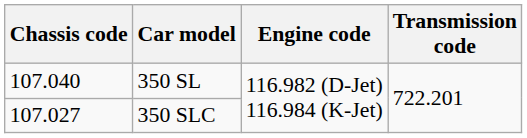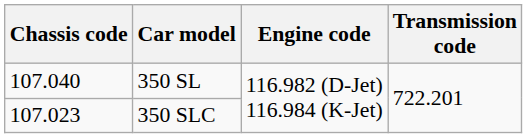 <table class="wikitable collapsible collapsed">
 <tr>
 <th>Chassis code</th>
 <th>Car model</th>
 <th>Engine code</th>
 <th>Transmission<br>code</th>
 </tr>
 <tr>
 <td>107.040</td>
 <td>350 SL</td>
 <td rowspan="2">116.982 (D-Jet)<br>116.984 (K-Jet)</td>
 <td rowspan="2">722.201</td>
 </tr>
 <tr>
-<td>107.027</td>
+<td>107.023</td>
 <td>350 SLC</td>
 </tr>
 </table>
